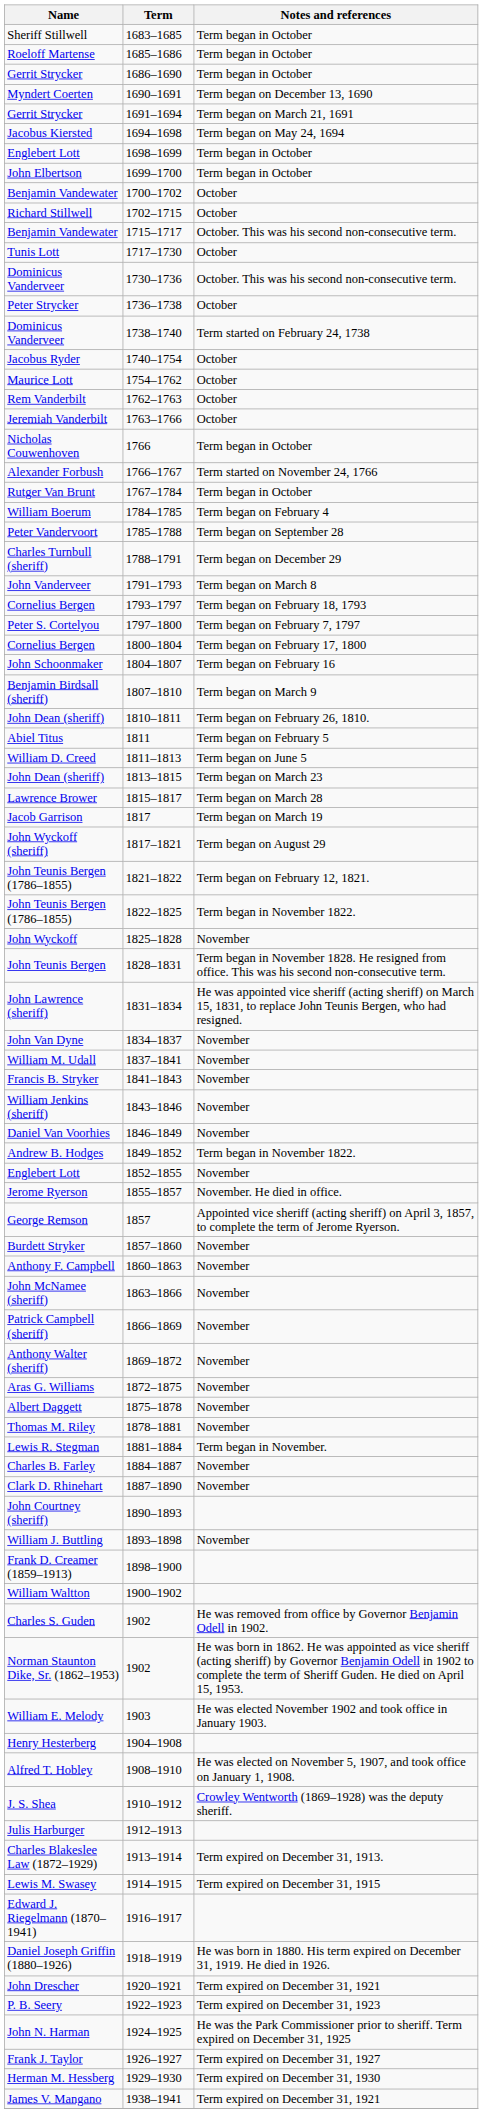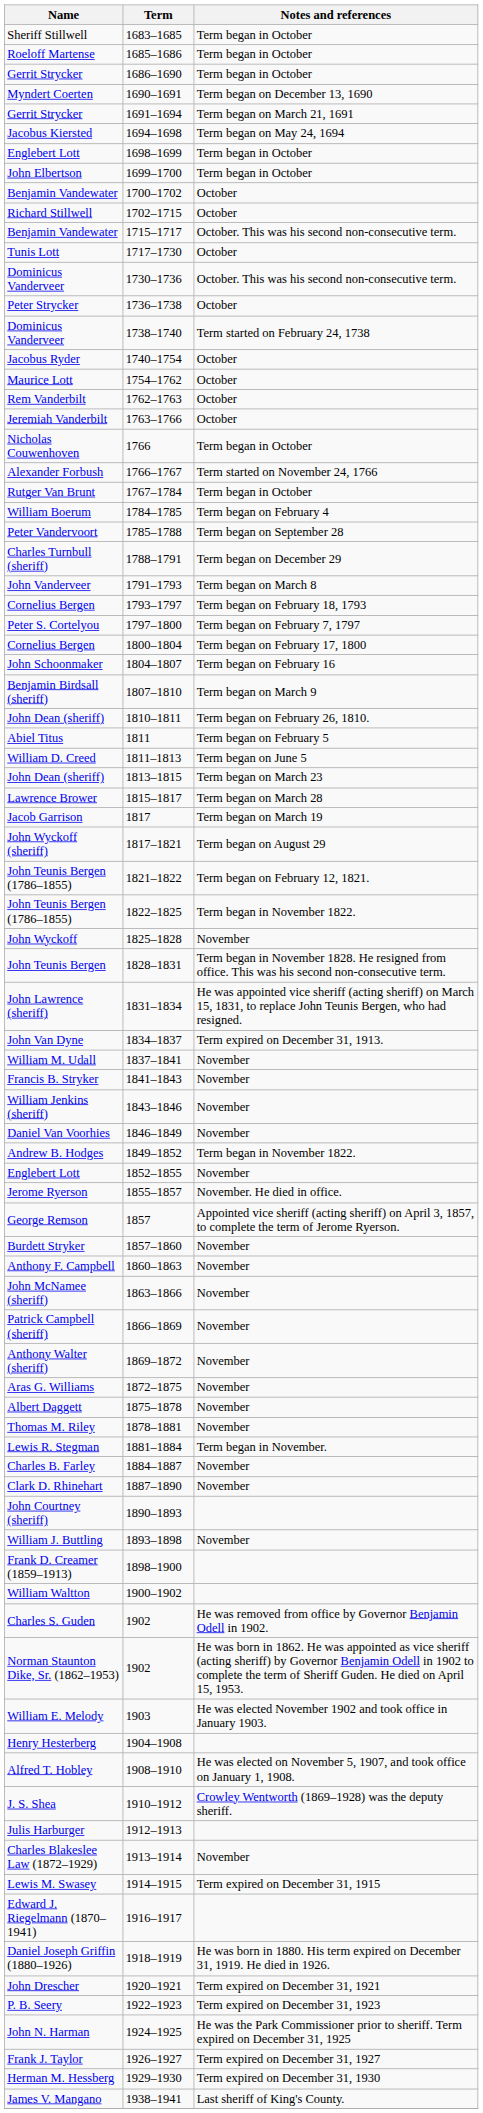 <table class="wikitable" style="float:left; ">
 <tr>
 <th width="25%">Name</th>
 <th width="15%">Term</th>
 <th width="60%">Notes and references</th>
 </tr>
 <tr>
 <td>Sheriff Stillwell</td>
 <td>1683–1685</td>
 <td>Term began in October</td>
 </tr>
 <tr>
 <td><a href='#'>Roeloff Martense</a></td>
 <td>1685–1686</td>
 <td>Term began in October</td>
 </tr>
 <tr>
 <td><a href='#'>Gerrit Strycker</a></td>
 <td>1686–1690</td>
 <td>Term began in October</td>
 </tr>
 <tr>
 <td><a href='#'>Myndert Coerten</a></td>
 <td>1690–1691</td>
 <td>Term began on December 13, 1690</td>
 </tr>
 <tr>
 <td><a href='#'>Gerrit Strycker</a></td>
 <td>1691–1694</td>
 <td>Term began on March 21, 1691</td>
 </tr>
 <tr>
 <td><a href='#'>Jacobus Kiersted</a></td>
 <td>1694–1698</td>
 <td>Term began on May 24, 1694</td>
 </tr>
 <tr>
 <td><a href='#'>Englebert Lott</a></td>
 <td>1698–1699</td>
 <td>Term began in October</td>
 </tr>
 <tr>
 <td><a href='#'>John Elbertson</a></td>
 <td>1699–1700</td>
 <td>Term began in October</td>
 </tr>
 <tr>
 <td><a href='#'>Benjamin Vandewater</a></td>
 <td>1700–1702</td>
 <td>October</td>
 </tr>
 <tr>
 <td><a href='#'>Richard Stillwell</a></td>
 <td>1702–1715</td>
 <td>October</td>
 </tr>
 <tr>
 <td><a href='#'>Benjamin Vandewater</a></td>
 <td>1715–1717</td>
 <td>October. This was his second non-consecutive term.</td>
 </tr>
 <tr>
 <td><a href='#'>Tunis Lott</a></td>
 <td>1717–1730</td>
 <td>October</td>
 </tr>
 <tr>
 <td><a href='#'>Dominicus Vanderveer</a></td>
 <td>1730–1736</td>
 <td>October. This was his second non-consecutive term.</td>
 </tr>
 <tr>
 <td><a href='#'>Peter Strycker</a></td>
 <td>1736–1738</td>
 <td>October</td>
 </tr>
 <tr>
 <td><a href='#'>Dominicus Vanderveer</a></td>
 <td>1738–1740</td>
 <td>Term started on February 24, 1738</td>
 </tr>
 <tr>
 <td><a href='#'>Jacobus Ryder</a></td>
 <td>1740–1754</td>
 <td>October</td>
 </tr>
 <tr>
 <td><a href='#'>Maurice Lott</a></td>
 <td>1754–1762</td>
 <td>October</td>
 </tr>
 <tr>
 <td><a href='#'>Rem Vanderbilt</a></td>
 <td>1762–1763</td>
 <td>October</td>
 </tr>
 <tr>
 <td><a href='#'>Jeremiah Vanderbilt</a></td>
 <td>1763–1766</td>
 <td>October</td>
 </tr>
 <tr>
 <td><a href='#'>Nicholas Couwenhoven</a></td>
 <td>1766</td>
 <td>Term began in October</td>
 </tr>
 <tr>
 <td><a href='#'>Alexander Forbush</a></td>
 <td>1766–1767</td>
 <td>Term started on November 24, 1766</td>
 </tr>
 <tr>
 <td><a href='#'>Rutger Van Brunt</a></td>
 <td>1767–1784</td>
 <td>Term began in October</td>
 </tr>
 <tr>
 <td><a href='#'>William Boerum</a></td>
 <td>1784–1785</td>
 <td>Term began on February 4</td>
 </tr>
 <tr>
 <td><a href='#'>Peter Vandervoort</a></td>
 <td>1785–1788</td>
 <td>Term began on September 28</td>
 </tr>
 <tr>
 <td><a href='#'>Charles Turnbull (sheriff)</a></td>
 <td>1788–1791</td>
 <td>Term began on December 29</td>
 </tr>
 <tr>
 <td><a href='#'>John Vanderveer</a></td>
 <td>1791–1793</td>
 <td>Term began on March 8</td>
 </tr>
 <tr>
 <td><a href='#'>Cornelius Bergen</a></td>
 <td>1793–1797</td>
 <td>Term began on February 18, 1793</td>
 </tr>
 <tr>
 <td><a href='#'>Peter S. Cortelyou</a></td>
 <td>1797–1800</td>
 <td>Term began on February 7, 1797</td>
 </tr>
 <tr>
 <td><a href='#'>Cornelius Bergen</a></td>
 <td>1800–1804</td>
 <td>Term began on February 17, 1800</td>
 </tr>
 <tr>
 <td><a href='#'>John Schoonmaker</a></td>
 <td>1804–1807</td>
 <td>Term began on February 16</td>
 </tr>
 <tr>
 <td><a href='#'>Benjamin Birdsall (sheriff)</a></td>
 <td>1807–1810</td>
 <td>Term began on March 9</td>
 </tr>
 <tr>
 <td><a href='#'>John Dean (sheriff)</a></td>
 <td>1810–1811</td>
 <td>Term began on February 26, 1810.</td>
 </tr>
 <tr>
 <td><a href='#'>Abiel Titus</a></td>
 <td>1811</td>
 <td>Term began on February 5</td>
 </tr>
 <tr>
 <td><a href='#'>William D. Creed</a></td>
 <td>1811–1813</td>
 <td>Term began on June 5</td>
 </tr>
 <tr>
 <td><a href='#'>John Dean (sheriff)</a></td>
 <td>1813–1815</td>
 <td>Term began on March 23</td>
 </tr>
 <tr>
 <td><a href='#'>Lawrence Brower</a></td>
 <td>1815–1817</td>
 <td>Term began on March 28</td>
 </tr>
 <tr>
 <td><a href='#'>Jacob Garrison</a></td>
 <td>1817</td>
 <td>Term began on March 19</td>
 </tr>
 <tr>
 <td><a href='#'>John Wyckoff (sheriff)</a></td>
 <td>1817–1821</td>
 <td>Term began on August 29</td>
 </tr>
 <tr>
 <td><a href='#'>John Teunis Bergen</a> (1786–1855)</td>
 <td>1821–1822</td>
 <td>Term began on February 12, 1821.</td>
 </tr>
 <tr>
 <td><a href='#'>John Teunis Bergen</a> (1786–1855)</td>
 <td>1822–1825</td>
 <td>Term began in November 1822.</td>
 </tr>
 <tr>
 <td><a href='#'>John Wyckoff</a></td>
 <td>1825–1828</td>
 <td>November</td>
 </tr>
 <tr>
 <td><a href='#'>John Teunis Bergen</a></td>
 <td>1828–1831</td>
 <td>Term began in November 1828. He resigned from office. This was his second non-consecutive term.</td>
 </tr>
 <tr>
 <td><a href='#'>John Lawrence (sheriff)</a></td>
 <td>1831–1834</td>
 <td>He was appointed vice sheriff (acting sheriff) on March 15, 1831, to replace John Teunis Bergen, who had resigned.</td>
 </tr>
 <tr>
 <td><a href='#'>John Van Dyne</a></td>
 <td>1834–1837</td>
-<td>November</td>
+<td>Term expired on December 31, 1913.</td>
 </tr>
 <tr>
 <td><a href='#'>William M. Udall</a></td>
 <td>1837–1841</td>
 <td>November</td>
 </tr>
 <tr>
 <td><a href='#'>Francis B. Stryker</a></td>
 <td>1841–1843</td>
 <td>November</td>
 </tr>
 <tr>
 <td><a href='#'>William Jenkins (sheriff)</a></td>
 <td>1843–1846</td>
 <td>November</td>
 </tr>
 <tr>
 <td><a href='#'>Daniel Van Voorhies</a></td>
 <td>1846–1849</td>
 <td>November</td>
 </tr>
 <tr>
 <td><a href='#'>Andrew B. Hodges</a></td>
 <td>1849–1852</td>
 <td>Term began in November 1822.</td>
 </tr>
 <tr>
 <td><a href='#'>Englebert Lott</a></td>
 <td>1852–1855</td>
 <td>November</td>
 </tr>
 <tr>
 <td><a href='#'>Jerome Ryerson</a></td>
 <td>1855–1857</td>
 <td>November. He died in office.</td>
 </tr>
 <tr>
 <td><a href='#'>George Remson</a></td>
 <td>1857</td>
 <td>Appointed vice sheriff (acting sheriff) on April 3, 1857, to complete the term of Jerome Ryerson.</td>
 </tr>
 <tr>
 <td><a href='#'>Burdett Stryker</a></td>
 <td>1857–1860</td>
 <td>November</td>
 </tr>
 <tr>
 <td><a href='#'>Anthony F. Campbell</a></td>
 <td>1860–1863</td>
 <td>November</td>
 </tr>
 <tr>
 <td><a href='#'>John McNamee (sheriff)</a></td>
 <td>1863–1866</td>
 <td>November</td>
 </tr>
 <tr>
 <td><a href='#'>Patrick Campbell (sheriff)</a></td>
 <td>1866–1869</td>
 <td>November</td>
 </tr>
 <tr>
 <td><a href='#'>Anthony Walter (sheriff)</a></td>
 <td>1869–1872</td>
 <td>November</td>
 </tr>
 <tr>
 <td><a href='#'>Aras G. Williams</a></td>
 <td>1872–1875</td>
 <td>November</td>
 </tr>
 <tr>
 <td><a href='#'>Albert Daggett</a></td>
 <td>1875–1878</td>
 <td>November</td>
 </tr>
 <tr>
 <td><a href='#'>Thomas M. Riley</a></td>
 <td>1878–1881</td>
 <td>November</td>
 </tr>
 <tr>
 <td><a href='#'>Lewis R. Stegman</a></td>
 <td>1881–1884</td>
 <td>Term began in November.</td>
 </tr>
 <tr>
 <td><a href='#'>Charles B. Farley</a></td>
 <td>1884–1887</td>
 <td>November</td>
 </tr>
 <tr>
 <td><a href='#'>Clark D. Rhinehart</a></td>
 <td>1887–1890</td>
 <td>November</td>
 </tr>
 <tr>
 <td><a href='#'>John Courtney (sheriff)</a></td>
 <td>1890–1893</td>
 <td></td>
 </tr>
 <tr>
 <td><a href='#'>William J. Buttling</a></td>
 <td>1893–1898</td>
 <td>November</td>
 </tr>
 <tr>
 <td><a href='#'>Frank D. Creamer</a> (1859–1913)</td>
 <td>1898–1900</td>
 <td></td>
 </tr>
 <tr>
 <td><a href='#'>William Waltton</a></td>
 <td>1900–1902</td>
 <td></td>
 </tr>
 <tr>
 <td><a href='#'>Charles S. Guden</a></td>
 <td>1902</td>
 <td>He was removed from office by Governor <a href='#'>Benjamin Odell</a> in 1902.</td>
 </tr>
 <tr>
 <td><a href='#'>Norman Staunton Dike, Sr.</a> (1862–1953)</td>
 <td>1902</td>
 <td>He was born in 1862. He was appointed as vice sheriff (acting sheriff) by Governor <a href='#'>Benjamin Odell</a> in 1902 to complete the term of Sheriff Guden. He died on April 15, 1953.</td>
 </tr>
 <tr>
 <td><a href='#'>William E. Melody</a></td>
 <td>1903</td>
 <td>He was elected November 1902 and took office in January 1903.</td>
 </tr>
 <tr>
 <td><a href='#'>Henry Hesterberg</a></td>
 <td>1904–1908</td>
 <td></td>
 </tr>
 <tr>
 <td><a href='#'>Alfred T. Hobley</a></td>
 <td>1908–1910</td>
 <td>He was elected on November 5, 1907, and took office on January 1, 1908.</td>
 </tr>
 <tr>
 <td><a href='#'>J. S. Shea</a></td>
 <td>1910–1912</td>
 <td><a href='#'>Crowley Wentworth</a> (1869–1928) was the deputy sheriff.</td>
 </tr>
 <tr>
 <td><a href='#'>Julis Harburger</a></td>
 <td>1912–1913</td>
 <td></td>
 </tr>
 <tr>
 <td><a href='#'>Charles Blakeslee Law</a> (1872–1929)</td>
 <td>1913–1914</td>
-<td>Term expired on December 31, 1913.</td>
+<td>November</td>
 </tr>
 <tr>
 <td><a href='#'>Lewis M. Swasey</a></td>
 <td>1914–1915</td>
 <td>Term expired on December 31, 1915</td>
 </tr>
 <tr>
 <td><a href='#'>Edward J. Riegelmann</a> (1870–1941)</td>
 <td>1916–1917</td>
 <td></td>
 </tr>
 <tr>
 <td><a href='#'>Daniel Joseph Griffin</a> (1880–1926)</td>
 <td>1918–1919</td>
 <td>He was born in 1880. His term expired on December 31, 1919. He died in 1926.</td>
 </tr>
 <tr>
 <td><a href='#'>John Drescher</a></td>
 <td>1920–1921</td>
 <td>Term expired on December 31, 1921</td>
 </tr>
 <tr>
 <td><a href='#'>P. B. Seery</a></td>
 <td>1922–1923</td>
 <td>Term expired on December 31, 1923</td>
 </tr>
 <tr>
 <td><a href='#'>John N. Harman</a></td>
 <td>1924–1925</td>
 <td>He was the Park Commissioner prior to sheriff. Term expired on December 31, 1925</td>
 </tr>
 <tr>
 <td><a href='#'>Frank J. Taylor</a></td>
 <td>1926–1927</td>
 <td>Term expired on December 31, 1927</td>
 </tr>
 <tr>
 <td><a href='#'>Herman M. Hessberg</a></td>
 <td>1929–1930</td>
 <td>Term expired on December 31, 1930</td>
 </tr>
 <tr>
 <td><a href='#'>James V. Mangano</a></td>
 <td>1938–1941</td>
-<td>Term expired on December 31, 1921</td>
+<td>Last sheriff of King's County.</td>
 </tr>
 <tr>
 </tr>
 </table>
